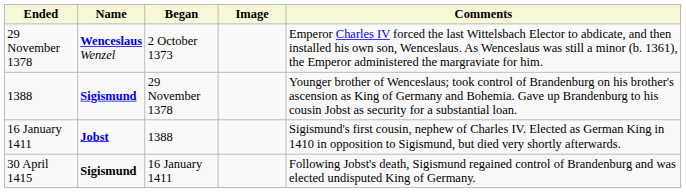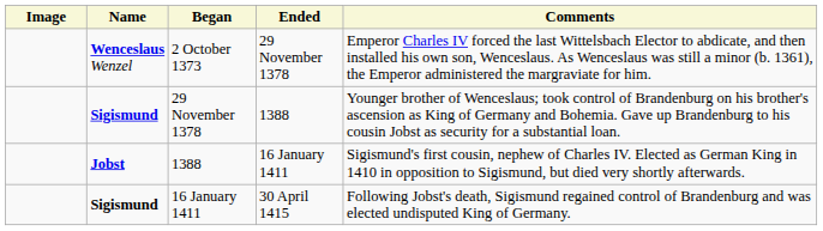 <table class="wikitable">
 <tr>
-<th style="background:#F8F8D8">Ended</th>
+<th style="width:80px; background:#F8F8D8">Image</th>
 <th style="background:#F8F8D8">Name</th>
 <th style="background:#F8F8D8">Began</th>
-<th style="width:80px; background:#F8F8D8">Image</th>
+<th style="background:#F8F8D8">Ended</th>
 <th style="background:#F8F8D8">Comments</th>
 </tr>
 <tr>
-<td>29 November 1378</td>
+<td></td>
 <td><strong><a href='#'>Wenceslaus</a></strong><br><em>Wenzel</em></td>
 <td>2 October 1373</td>
-<td></td>
+<td>29 November 1378</td>
 <td>Emperor <a href='#'>Charles IV</a> forced the last Wittelsbach Elector to abdicate, and then installed his own son, Wenceslaus.  As Wenceslaus was still a minor (b. 1361), the Emperor administered the margraviate for him.</td>
 </tr>
 <tr>
-<td>1388</td>
+<td></td>
 <td><strong><a href='#'>Sigismund</a></strong></td>
 <td>29 November 1378</td>
-<td></td>
+<td>1388</td>
 <td>Younger brother of Wenceslaus; took control of Brandenburg on his brother's ascension as King of Germany and Bohemia. Gave up Brandenburg to his cousin Jobst as security for a substantial loan.</td>
 </tr>
 <tr>
-<td>16 January 1411</td>
+<td></td>
 <td><strong><a href='#'>Jobst</a></strong></td>
 <td>1388</td>
-<td></td>
+<td>16 January 1411</td>
 <td>Sigismund's first cousin, nephew of Charles IV. Elected as German King in 1410 in opposition to Sigismund, but died very shortly afterwards.</td>
 </tr>
 <tr>
-<td>30 April 1415</td>
+<td></td>
 <td><strong>Sigismund</strong></td>
 <td>16 January 1411</td>
-<td></td>
+<td>30 April 1415</td>
 <td>Following Jobst's death, Sigismund regained control of Brandenburg and was elected undisputed King of Germany.</td>
 </tr>
 </table>
